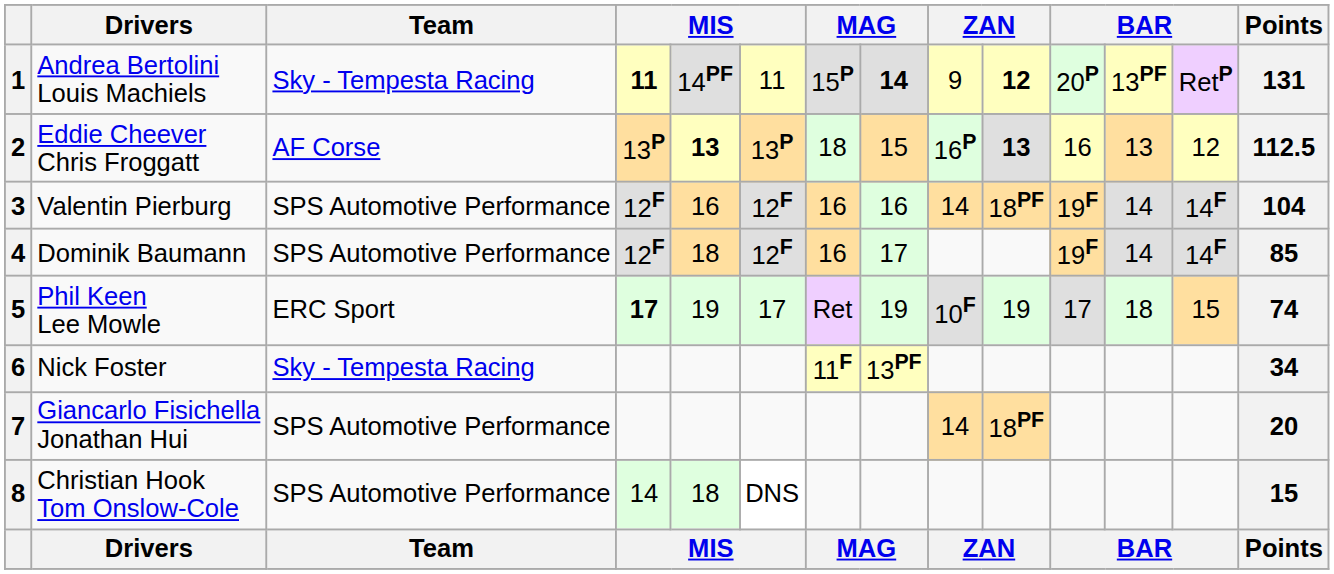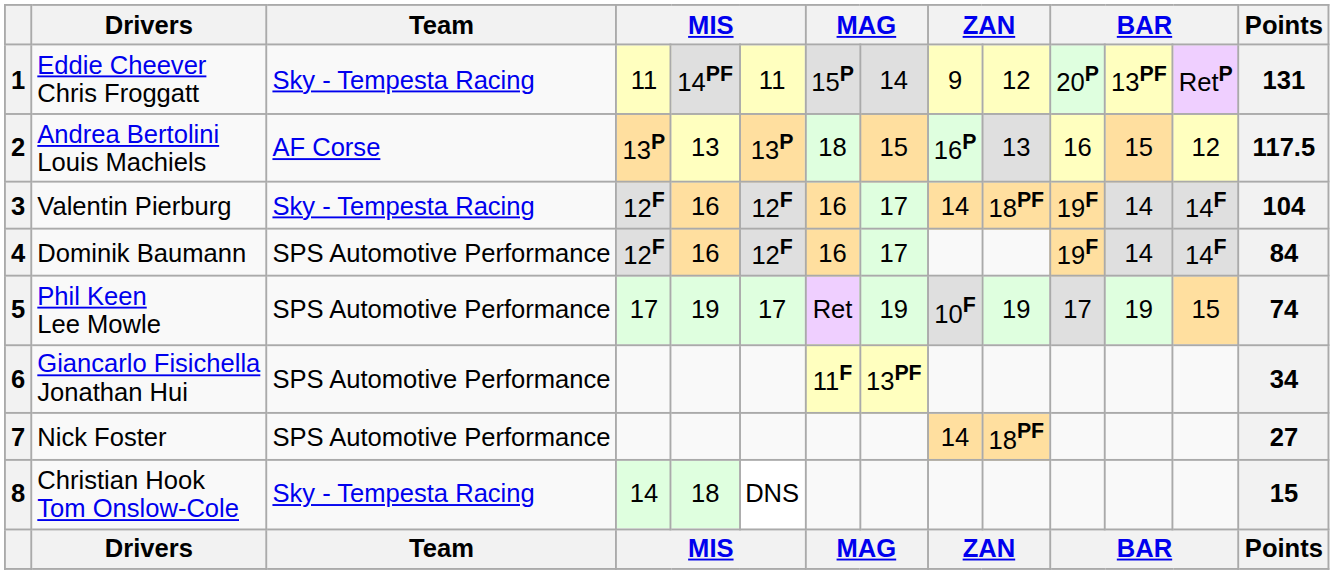 <table class="wikitable" style="font-size:85%; text-align:center">
 <tr>
 <th></th>
 <th>Drivers</th>
 <th>Team</th>
 <th colspan=3><a href='#'>MIS</a><br></th>
 <th colspan=2><a href='#'>MAG</a><br></th>
 <th colspan=2><a href='#'>ZAN</a><br></th>
 <th colspan=3><a href='#'>BAR</a><br></th>
 <th>Points</th>
 </tr>
 <tr>
 <th>1</th>
-<td align=left> <a href='#'>Andrea Bertolini</a><br> Louis Machiels</td>
+<td align=left> <a href='#'>Eddie Cheever</a><br> Chris Froggatt</td>
 <td align=left> <a href='#'>Sky - Tempesta Racing</a></td>
-<td style="background:#ffffbf;"><strong>11</strong></td>
+<td style="background:#ffffbf;">11</td>
 <td style="background:#dfdfdf;">14<sup><strong>PF</strong></sup></td>
 <td style="background:#ffffbf;">11</td>
 <td style="background:#dfdfdf;">15<sup><strong>P</strong></sup></td>
-<td style="background:#dfdfdf;"><strong>14</strong></td>
+<td style="background:#dfdfdf;">14</td>
 <td style="background:#ffffbf;">9</td>
-<td style="background:#ffffbf;"><strong>12</strong></td>
+<td style="background:#ffffbf;">12</td>
 <td style="background:#dfffdf;">20<sup><strong>P</strong></sup></td>
 <td style="background:#ffffbf;">13<sup><strong>PF</strong></sup></td>
 <td style="background:#efcfff;">Ret<sup><strong>P</strong></sup></td>
 <th>131</th>
 </tr>
 <tr>
 <th>2</th>
-<td align=left> <a href='#'>Eddie Cheever</a><br> Chris Froggatt</td>
+<td align=left> <a href='#'>Andrea Bertolini</a><br> Louis Machiels</td>
 <td align=left> <a href='#'>AF Corse</a></td>
 <td style="background:#ffdf9f;">13<sup><strong>P</strong></sup></td>
-<td style="background:#ffffbf;"><strong>13</strong></td>
+<td style="background:#ffffbf;">13</td>
 <td style="background:#ffdf9f;">13<sup><strong>P</strong></sup></td>
 <td style="background:#dfffdf;">18</td>
 <td style="background:#ffdf9f;">15</td>
 <td style="background:#dfffdf;">16<sup><strong>P</strong></sup></td>
-<td style="background:#dfdfdf;"><strong>13</strong></td>
+<td style="background:#dfdfdf;">13</td>
 <td style="background:#ffffbf;">16</td>
-<td style="background:#ffdf9f;">13</td>
+<td style="background:#ffdf9f;">15</td>
 <td style="background:#ffffbf;">12</td>
-<th>112.5</th>
+<th>117.5</th>
 </tr>
 <tr>
 <th>3</th>
 <td align=left> Valentin Pierburg</td>
-<td align=left> SPS Automotive Performance</td>
+<td align=left> <a href='#'>Sky - Tempesta Racing</a></td>
 <td style="background:#dfdfdf;">12<sup><strong>F</strong></sup></td>
 <td style="background:#ffdf9f;">16</td>
 <td style="background:#dfdfdf;">12<sup><strong>F</strong></sup></td>
 <td style="background:#ffdf9f;">16</td>
-<td style="background:#dfffdf;">16</td>
+<td style="background:#dfffdf;">17</td>
 <td style="background:#ffdf9f;">14</td>
 <td style="background:#ffdf9f;">18<sup><strong>PF</strong></sup></td>
 <td style="background:#ffdf9f;">19<sup><strong>F</strong></sup></td>
 <td style="background:#dfdfdf;">14</td>
 <td style="background:#dfdfdf;">14<sup><strong>F</strong></sup></td>
 <th>104</th>
 </tr>
 <tr>
 <th>4</th>
 <td align=left> Dominik Baumann</td>
 <td align=left> SPS Automotive Performance</td>
 <td style="background:#dfdfdf;">12<sup><strong>F</strong></sup></td>
-<td style="background:#ffdf9f;">18</td>
+<td style="background:#ffdf9f;">16</td>
 <td style="background:#dfdfdf;">12<sup><strong>F</strong></sup></td>
 <td style="background:#ffdf9f;">16</td>
 <td style="background:#dfffdf;">17</td>
 <td></td>
 <td></td>
 <td style="background:#ffdf9f;">19<sup><strong>F</strong></sup></td>
 <td style="background:#dfdfdf;">14</td>
 <td style="background:#dfdfdf;">14<sup><strong>F</strong></sup></td>
-<th>85</th>
+<th>84</th>
 </tr>
 <tr>
 <th>5</th>
 <td align=left> <a href='#'>Phil Keen</a><br> Lee Mowle</td>
-<td align=left> ERC Sport</td>
-<td style="background:#dfffdf;"><strong>17</strong></td>
+<td align=left> SPS Automotive Performance</td>
+<td style="background:#dfffdf;">17</td>
 <td style="background:#dfffdf;">19</td>
 <td style="background:#dfffdf;">17</td>
 <td style="background:#efcfff;">Ret</td>
 <td style="background:#dfffdf;">19</td>
 <td style="background:#dfdfdf;">10<sup><strong>F</strong></sup></td>
 <td style="background:#dfffdf;">19</td>
 <td style="background:#dfdfdf;">17</td>
-<td style="background:#dfffdf;">18</td>
+<td style="background:#dfffdf;">19</td>
 <td style="background:#ffdf9f;">15</td>
 <th>74</th>
 </tr>
 <tr>
 <th>6</th>
-<td align=left> Nick Foster</td>
-<td align=left> <a href='#'>Sky - Tempesta Racing</a></td>
+<td align=left> <a href='#'>Giancarlo Fisichella</a><br> Jonathan Hui</td>
+<td align=left> SPS Automotive Performance</td>
 <td></td>
 <td></td>
 <td></td>
 <td style="background:#ffffbf;">11<sup><strong>F</strong></sup></td>
 <td style="background:#ffffbf;">13<sup><strong>PF</strong></sup></td>
 <td></td>
 <td></td>
 <td></td>
 <td></td>
 <td></td>
 <th>34</th>
 </tr>
 <tr>
 <th>7</th>
-<td align=left> <a href='#'>Giancarlo Fisichella</a><br> Jonathan Hui</td>
+<td align=left> Nick Foster</td>
 <td align=left> SPS Automotive Performance</td>
 <td></td>
 <td></td>
 <td></td>
 <td></td>
 <td></td>
 <td style="background:#ffdf9f;">14</td>
 <td style="background:#ffdf9f;">18<sup><strong>PF</strong></sup></td>
 <td></td>
 <td></td>
 <td></td>
-<th>20</th>
+<th>27</th>
 </tr>
 <tr>
 <th>8</th>
 <td align=left> Christian Hook<br> <a href='#'>Tom Onslow-Cole</a></td>
-<td align=left> SPS Automotive Performance</td>
+<td align=left> <a href='#'>Sky - Tempesta Racing</a></td>
 <td style="background:#dfffdf;">14</td>
 <td style="background:#dfffdf;">18</td>
 <td style="background:#ffffff;">DNS</td>
 <td></td>
 <td></td>
 <td></td>
 <td></td>
 <td></td>
 <td></td>
 <td></td>
 <th>15</th>
 </tr>
 <tr>
 <th></th>
 <th>Drivers</th>
 <th>Team</th>
 <th colspan=3><a href='#'>MIS</a><br></th>
 <th colspan=2><a href='#'>MAG</a><br></th>
 <th colspan=2><a href='#'>ZAN</a><br></th>
 <th colspan=3><a href='#'>BAR</a><br></th>
 <th>Points</th>
 </tr>
 </table>
